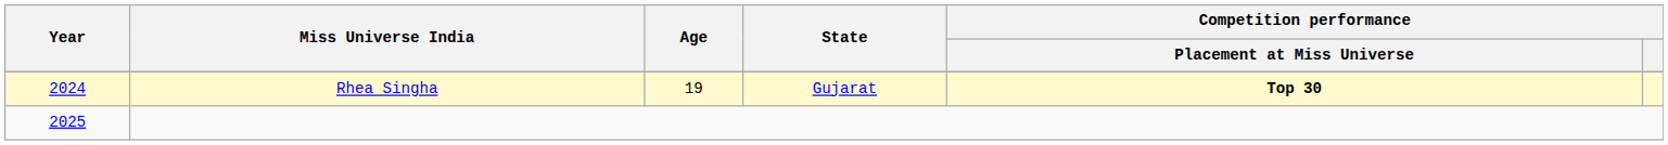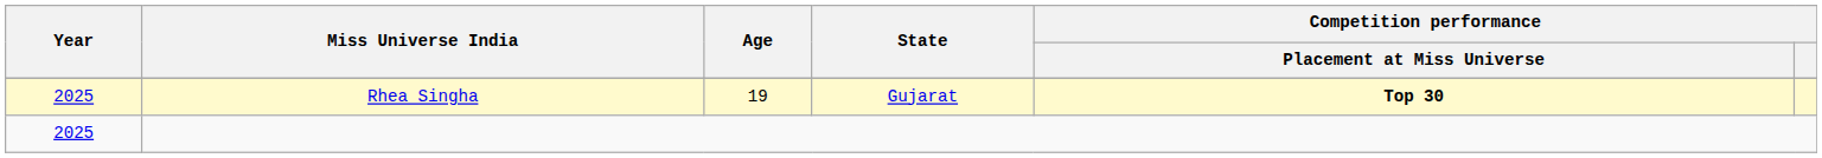 <table class="wikitable" style="text-align:center; line-height:20px; font-size:90%; width:100%;">
 <tr>
 <th rowspan="2">Year</th>
 <th rowspan="2">Miss Universe India</th>
 <th rowspan="2">Age</th>
 <th rowspan="2">State</th>
 <th colspan="2">Competition performance</th>
 </tr>
 <tr>
 <th>Placement at Miss Universe</th>
 <th></th>
 </tr>
 <tr>
 </tr>
 <tr style="background:#FFFACD;">
-<td> <a href='#'>2024</a></td>
+<td> <a href='#'>2025</a></td>
 <td><a href='#'>Rhea Singha</a></td>
 <td>19</td>
 <td><a href='#'>Gujarat</a></td>
 <td><strong>Top 30</strong></td>
 <td></td>
 </tr>
 <tr>
 <td> <a href='#'>2025</a></td>
 <td colspan=5></td>
 </tr>
 </table>
